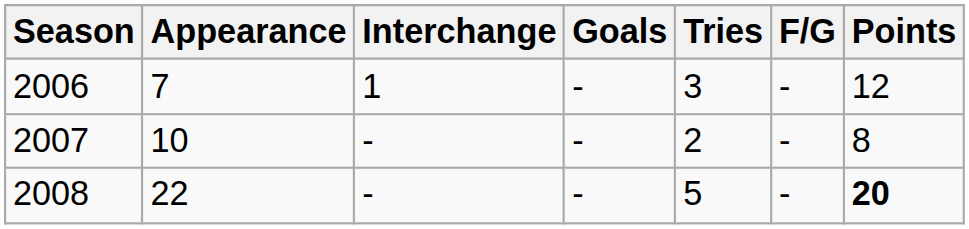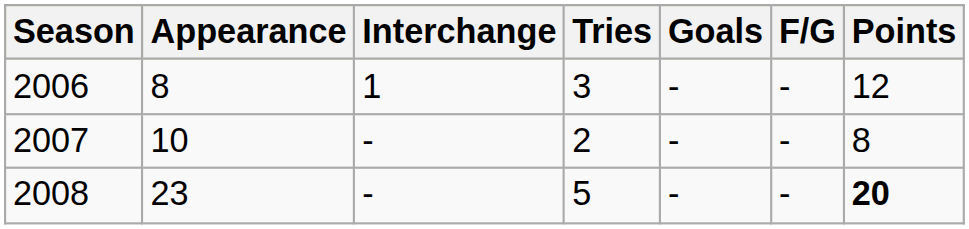 <table class="wikitable">
 <tr bgcolor=#bdb76b>
 <th>Season</th>
 <th>Appearance</th>
 <th>Interchange</th>
+<th>Tries</th>
 <th>Goals</th>
-<th>Tries</th>
 <th>F/G</th>
 <th>Points</th>
 </tr>
 <tr>
 <td>2006</td>
-<td>7</td>
+<td>8</td>
 <td>1</td>
+<td>3</td>
 <td>-</td>
-<td>3</td>
 <td>-</td>
 <td>12</td>
 </tr>
 <tr>
 <td>2007</td>
 <td>10</td>
 <td>-</td>
+<td>2</td>
 <td>-</td>
-<td>2</td>
 <td>-</td>
 <td>8</td>
 </tr>
 <tr>
 <td>2008</td>
-<td>22</td>
-<td>-</td>
+<td>23</td>
 <td>-</td>
 <td>5</td>
+<td>-</td>
 <td>-</td>
 <td><strong>20</strong></td>
 </tr>
 </table>
